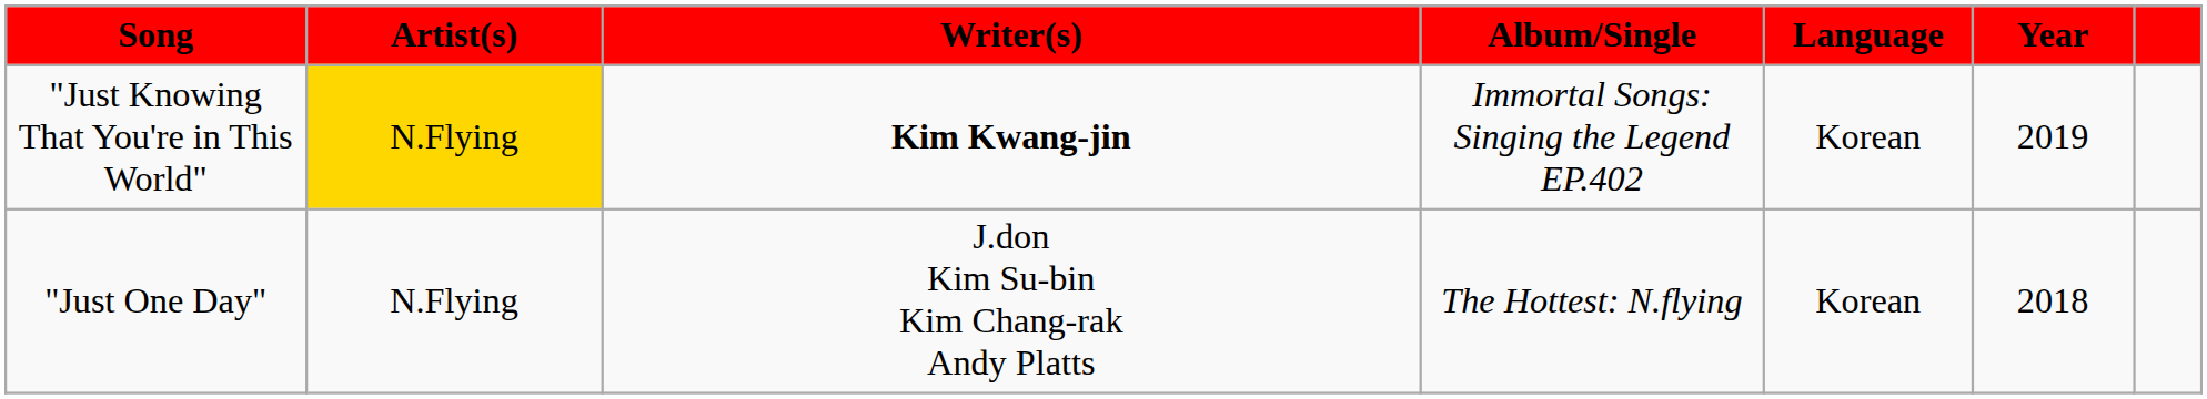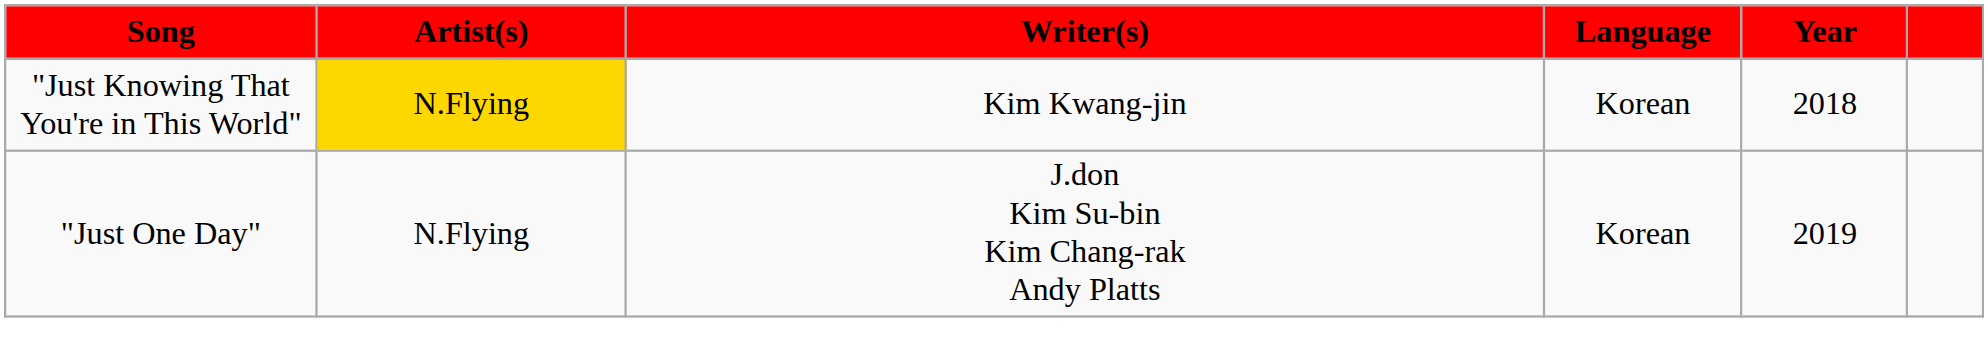 <table class="wikitable" style="margin:0.5em auto; clear:both; font-size:.9em; text-align:center; width:100%">
 <tr>
 <th style="width:200px; background:#FF0000;">Song</th>
 <th style="width:200px; background:#FF0000;">Artist(s)</th>
 <th style="width:700px; background:#FF0000;">Writer(s)</th>
-<th style="width:200px; background:#FF0000;">Album/Single</th>
 <th style="width:100px; background:#FF0000;">Language</th>
 <th style="width:100px; background:#FF0000;">Year</th>
 <th style="width:50px;  background:#FF0000;"></th>
 </tr>
 <tr>
 <td>"Just Knowing That You're in This World" </td>
 <td style="background: gold;">N.Flying</td>
-<td><strong>Kim Kwang-jin</strong></td>
-<td><em>Immortal Songs: Singing the Legend EP.402</em></td>
+<td>Kim Kwang-jin</td>
 <td>Korean</td>
-<td>2019</td>
+<td>2018</td>
 <td></td>
 </tr>
 <tr>
 <td>"Just One Day" </td>
 <td>N.Flying</td>
 <td>J.don <br> Kim Su-bin <br> Kim Chang-rak <br> Andy Platts</td>
-<td><em>The Hottest: N.flying</em></td>
 <td>Korean</td>
-<td>2018</td>
+<td>2019</td>
 <td></td>
 </tr>
 </table>
